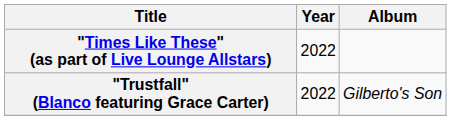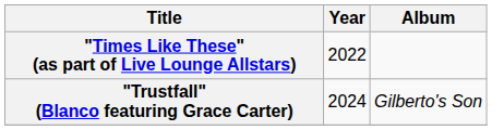 <table class="wikitable plainrowheaders" style="text-align:center;">
 <tr>
 <th scope="col" style="width:18em;">Title</th>
 <th scope="col" style="width:1em;">Year</th>
 <th scope="col">Album</th>
 </tr>
 <tr>
 <th scope="row">"<a href='#'>Times Like These</a>"<br><span>(as part of <a href='#'>Live Lounge Allstars</a>)</span></th>
 <td>2022</td>
 <td></td>
 </tr>
 <tr>
 <th scope="row">"Trustfall"<br><span>(<a href='#'>Blanco</a> featuring Grace Carter)</span></th>
-<td>2022</td>
+<td>2024</td>
 <td><em>Gilberto's Son</em></td>
 </tr>
 <tr>
 </tr>
 </table>
